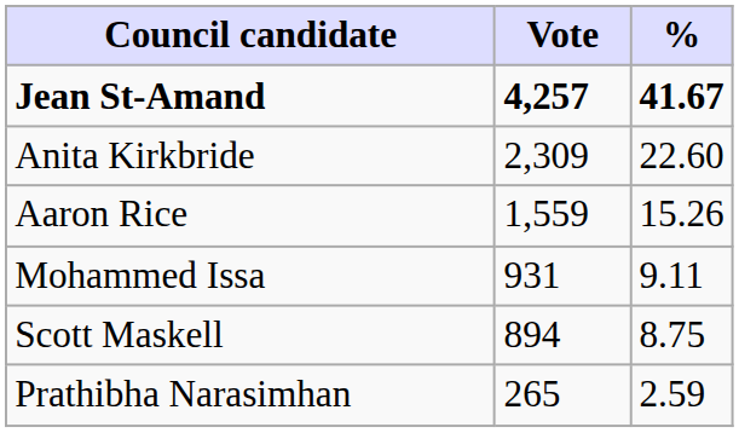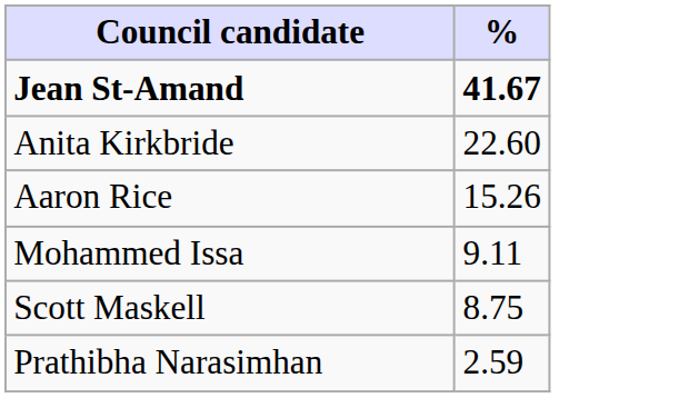 <table class="wikitable">
 <tr>
 <th style="background:#ddf; width:200px;">Council candidate</th>
-<th style="background:#ddf; width:50px;">Vote</th>
 <th style="background:#ddf; width:30px;">%</th>
 </tr>
 <tr>
 <td><strong>Jean St-Amand</strong></td>
-<td><strong>4,257</strong></td>
 <td><strong>41.67</strong></td>
 </tr>
 <tr>
 <td>Anita Kirkbride</td>
-<td>2,309</td>
 <td>22.60</td>
 </tr>
 <tr>
 <td>Aaron Rice</td>
-<td>1,559</td>
 <td>15.26</td>
 </tr>
 <tr>
 <td>Mohammed Issa</td>
-<td>931</td>
 <td>9.11</td>
 </tr>
 <tr>
 <td>Scott Maskell</td>
-<td>894</td>
 <td>8.75</td>
 </tr>
 <tr>
 <td>Prathibha Narasimhan</td>
-<td>265</td>
 <td>2.59</td>
 </tr>
 </table>
